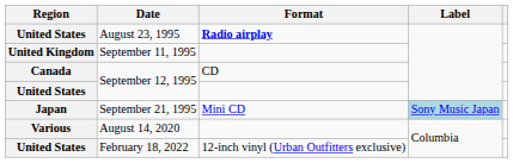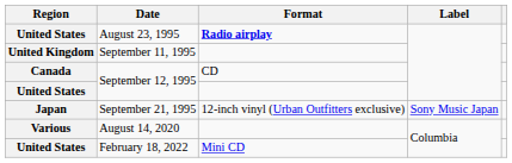 <table class="wikitable plainrowheaders">
 <tr>
 <th scope="col">Region</th>
 <th scope="col">Date</th>
 <th scope="col">Format</th>
 <th scope="col">Label</th>
 <th scope="col"></th>
 </tr>
 <tr>
 <th scope="row">United States</th>
 <td>August 23, 1995</td>
 <td><strong><a href='#'>Radio airplay</a></strong></td>
 <td rowspan="4"></td>
 <td align="center"></td>
 </tr>
 <tr>
 <th scope="row">United Kingdom</th>
 <td>September 11, 1995</td>
 <td></td>
 <td align="center"></td>
 </tr>
 <tr>
 <th scope="row">Canada</th>
 <td rowspan="2">September 12, 1995</td>
 <td>CD</td>
 <td align="center"></td>
 </tr>
 <tr>
 <th scope="row">United States</th>
 <td></td>
 <td align="center"></td>
 </tr>
 <tr>
 <th scope="row">Japan</th>
 <td>September 21, 1995</td>
-<td><a href='#'>Mini CD</a></td>
-<td style="background: lightblue;"><a href='#'>Sony Music Japan</a></td>
+<td>12-inch vinyl (<a href='#'>Urban Outfitters</a> exclusive)</td>
+<td><a href='#'>Sony Music Japan</a></td>
 <td align="center"></td>
 </tr>
 <tr>
 <th scope="row">Various</th>
 <td>August 14, 2020</td>
 <td></td>
 <td rowspan="2">Columbia</td>
 <td align="center"></td>
 </tr>
 <tr>
 <th scope="row">United States</th>
 <td>February 18, 2022</td>
-<td>12-inch vinyl (<a href='#'>Urban Outfitters</a> exclusive)</td>
+<td><a href='#'>Mini CD</a></td>
 <td align="center"></td>
 </tr>
 </table>
